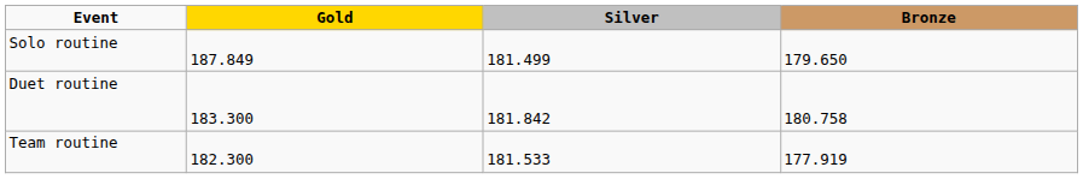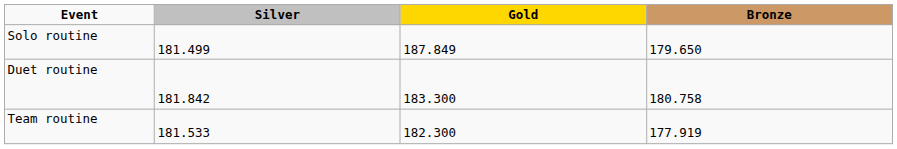 <table class="wikitable" style="text-align:left">
 <tr align="center">
 <td width=150><strong>Event</strong></td>
+<td width=250 bgcolor=silver><strong>Silver</strong></td>
 <td width=250 bgcolor=gold><strong>Gold</strong></td>
-<td width=250 bgcolor=silver><strong>Silver</strong></td>
 <td width=250 bgcolor=CC9966><strong>Bronze</strong></td>
 </tr>
 <tr valign="top">
 <td>Solo routine<br><div></div></td>
+<td> <br> 181.499</td>
 <td> <br> 187.849</td>
-<td> <br> 181.499</td>
 <td> <br> 179.650</td>
 </tr>
 <tr valign="top">
 <td>Duet routine<br><div></div></td>
+<td>  <br>  <br> 181.842</td>
 <td> <br>  <br> 183.300</td>
-<td>  <br>  <br> 181.842</td>
 <td> <br>  <br> 180.758</td>
 </tr>
 <tr valign="top">
 <td>Team routine<br><div></div></td>
+<td> <br> 181.533</td>
 <td> <br> 182.300</td>
-<td> <br> 181.533</td>
 <td> <br> 177.919</td>
 </tr>
 </table>
